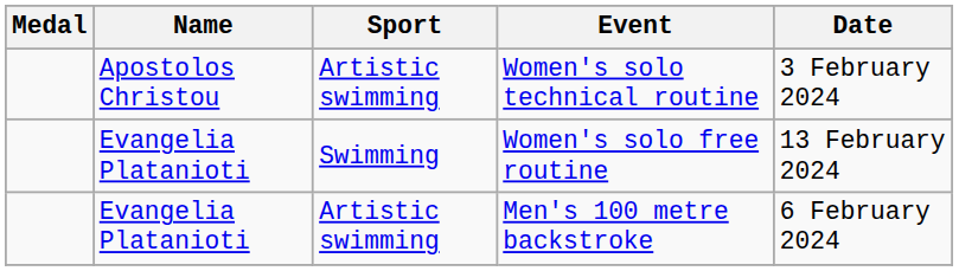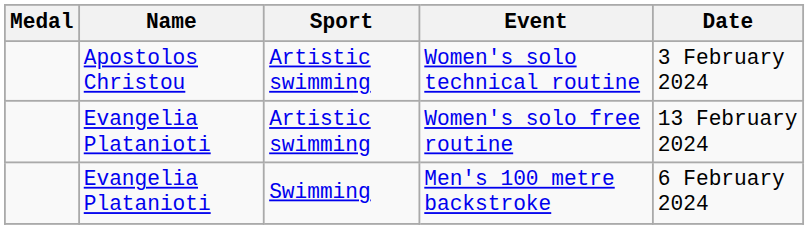 <table class="wikitable sortable" style="font-size:90%; width:50%;">
 <tr>
 <th>Medal</th>
 <th>Name</th>
 <th>Sport</th>
 <th>Event</th>
 <th>Date</th>
 </tr>
 <tr>
 <td></td>
 <td><a href='#'>Apostolos Christou</a></td>
 <td><a href='#'>Artistic swimming</a></td>
 <td><a href='#'>Women's solo technical routine</a></td>
 <td>3 February 2024</td>
 </tr>
 <tr>
 <td></td>
 <td><a href='#'>Evangelia Platanioti</a></td>
-<td><a href='#'>Swimming</a></td>
+<td><a href='#'>Artistic swimming</a></td>
 <td><a href='#'>Women's solo free routine</a></td>
 <td>13 February 2024</td>
 </tr>
 <tr>
 <td></td>
 <td><a href='#'>Evangelia Platanioti</a></td>
-<td><a href='#'>Artistic swimming</a></td>
+<td><a href='#'>Swimming</a></td>
 <td><a href='#'>Men's 100 metre backstroke</a></td>
 <td>6 February 2024</td>
 </tr>
 </table>
